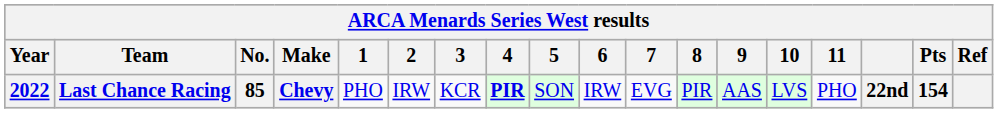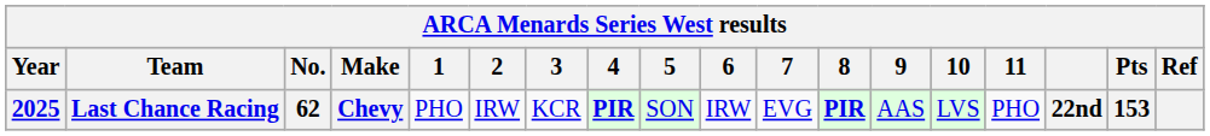 <table class="wikitable" style="text-align:center; font-size:75%">
 <tr>
 <th colspan=23><a href='#'>ARCA Menards Series West</a> results</th>
 </tr>
 <tr>
 <th>Year</th>
 <th>Team</th>
 <th>No.</th>
 <th>Make</th>
 <th>1</th>
 <th>2</th>
 <th>3</th>
 <th>4</th>
 <th>5</th>
 <th>6</th>
 <th>7</th>
 <th>8</th>
 <th>9</th>
 <th>10</th>
 <th>11</th>
 <th></th>
 <th>Pts</th>
 <th>Ref</th>
 </tr>
 <tr>
-<th><a href='#'>2022</a></th>
+<th><a href='#'>2025</a></th>
 <th><a href='#'>Last Chance Racing</a></th>
-<th>85</th>
+<th>62</th>
 <th><a href='#'>Chevy</a></th>
 <td><a href='#'>PHO</a></td>
 <td><a href='#'>IRW</a></td>
 <td><a href='#'>KCR</a></td>
 <td style="background:#DFFFDF;"><strong><a href='#'>PIR</a><br></strong></td>
 <td style="background:#DFFFDF;"><a href='#'>SON</a><br></td>
 <td><a href='#'>IRW</a></td>
 <td><a href='#'>EVG</a></td>
-<td style="background:#DFFFDF;"><a href='#'>PIR</a><br></td>
+<td style="background:#DFFFDF;"><strong><a href='#'>PIR</a><br></strong></td>
 <td style="background:#DFFFDF;"><a href='#'>AAS</a><br></td>
 <td style="background:#DFFFDF;"><a href='#'>LVS</a><br></td>
 <td><a href='#'>PHO</a></td>
 <th>22nd</th>
-<th>154</th>
+<th>153</th>
 <th></th>
 </tr>
 </table>
